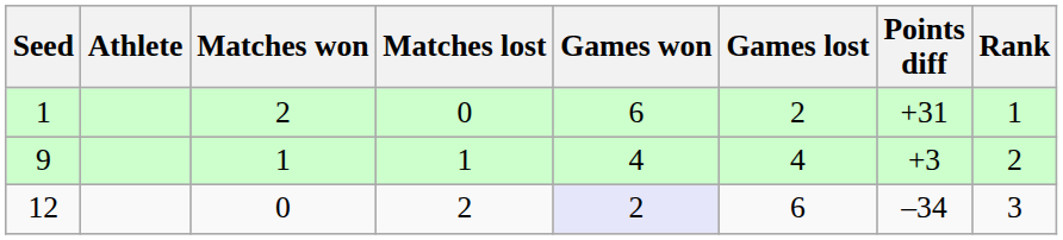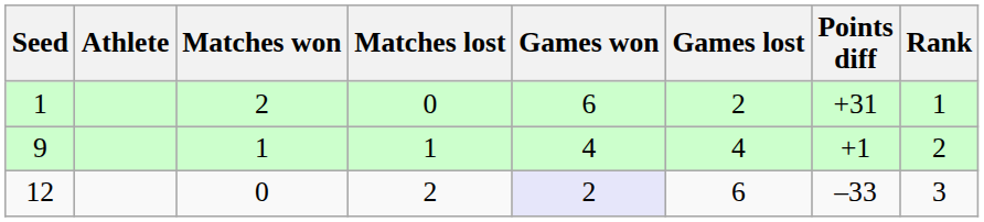 <table class="wikitable">
 <tr>
 <th>Seed</th>
 <th>Athlete</th>
 <th>Matches won</th>
 <th>Matches lost</th>
 <th>Games won</th>
 <th>Games lost</th>
 <th>Points<br>diff</th>
 <th>Rank</th>
 </tr>
 <tr bgcolor="#ccffcc">
 <td align="center">1</td>
 <td></td>
 <td align="center">2</td>
 <td align="center">0</td>
 <td align="center">6</td>
 <td align="center">2</td>
 <td align="center">+31</td>
 <td align="center">1</td>
 </tr>
 <tr bgcolor="#ccffcc">
 <td align="center">9</td>
 <td></td>
 <td align="center">1</td>
 <td align="center">1</td>
 <td align="center">4</td>
 <td align="center">4</td>
-<td align="center">+3</td>
+<td align="center">+1</td>
 <td align="center">2</td>
 </tr>
 <tr>
 <td align="center">12</td>
 <td></td>
 <td align="center">0</td>
 <td align="center">2</td>
 <td align="center" style="background: lavender;">2</td>
 <td align="center">6</td>
-<td align="center">–34</td>
+<td align="center">–33</td>
 <td align="center">3</td>
 </tr>
 </table>
